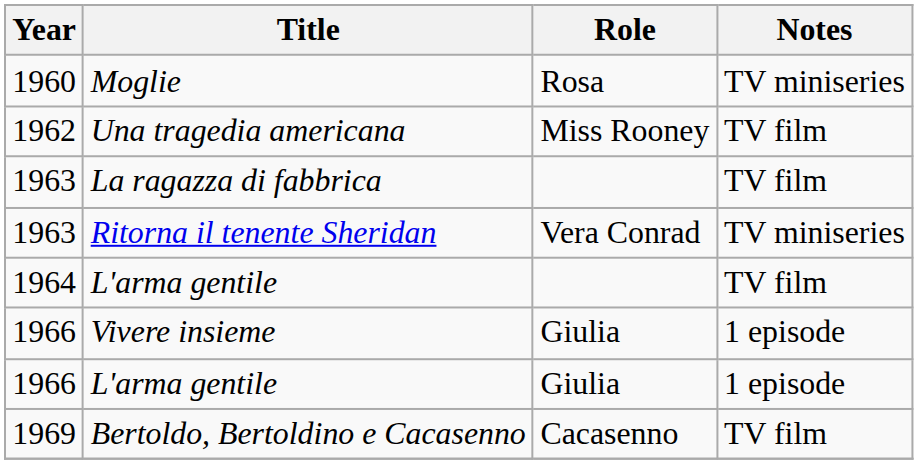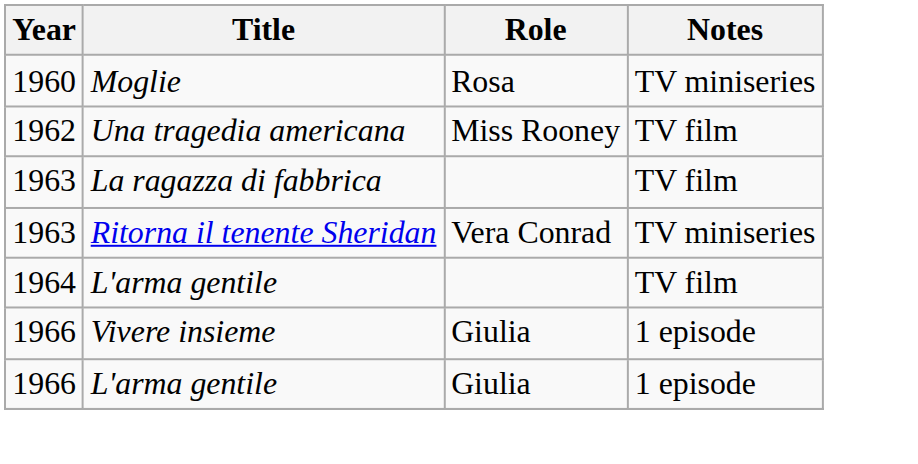 <table class="wikitable plainrowheaders sortable">
 <tr>
 <th scope="col">Year</th>
 <th scope="col">Title</th>
 <th scope="col">Role</th>
 <th scope="col">Notes</th>
 </tr>
 <tr>
 <td>1960</td>
 <td><em>Moglie</em></td>
 <td>Rosa</td>
 <td>TV miniseries</td>
 </tr>
 <tr>
 <td>1962</td>
 <td><em>Una tragedia americana</em></td>
 <td>Miss Rooney</td>
 <td>TV film</td>
 </tr>
 <tr>
 <td>1963</td>
 <td><em>La ragazza di fabbrica</em></td>
 <td></td>
 <td>TV film</td>
 </tr>
 <tr>
 <td>1963</td>
 <td><em><a href='#'>Ritorna il tenente Sheridan</a></em></td>
 <td>Vera Conrad</td>
 <td>TV miniseries</td>
 </tr>
 <tr>
 <td>1964</td>
 <td><em>L'arma gentile</em></td>
 <td></td>
 <td>TV film</td>
 </tr>
 <tr>
 <td>1966</td>
 <td><em>Vivere insieme</em></td>
 <td>Giulia</td>
 <td>1 episode</td>
 </tr>
 <tr>
 <td>1966</td>
 <td><em>L'arma gentile</em></td>
 <td>Giulia</td>
 <td>1 episode</td>
 </tr>
 <tr>
-<td>1969</td>
-<td><em>Bertoldo, Bertoldino e Cacasenno</em></td>
-<td>Cacasenno</td>
-<td>TV film</td>
-</tr>
-<tr>
 </tr>
 </table>
